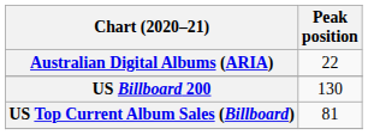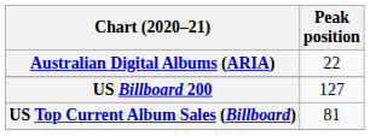 <table class="wikitable sortable plainrowheaders" style="text-align:center">
 <tr>
 <th scope="col">Chart (2020–21)</th>
 <th scope="col">Peak<br>position</th>
 </tr>
 <tr>
 <th scope="row"><a href='#'>Australian Digital Albums</a> (<a href='#'>ARIA</a>)</th>
 <td>22</td>
 </tr>
 <tr>
 </tr>
 <tr>
 </tr>
 <tr>
 </tr>
 <tr>
 </tr>
 <tr>
 <th scope="row">US <a href='#'><em>Billboard</em> 200</a></th>
-<td>130</td>
+<td>127</td>
 </tr>
 <tr>
 <th scope="row">US <a href='#'>Top Current Album Sales</a> (<em><a href='#'>Billboard</a></em>)</th>
 <td>81</td>
 </tr>
 <tr>
 </tr>
 <tr>
 </tr>
 <tr>
 </tr>
 </table>
